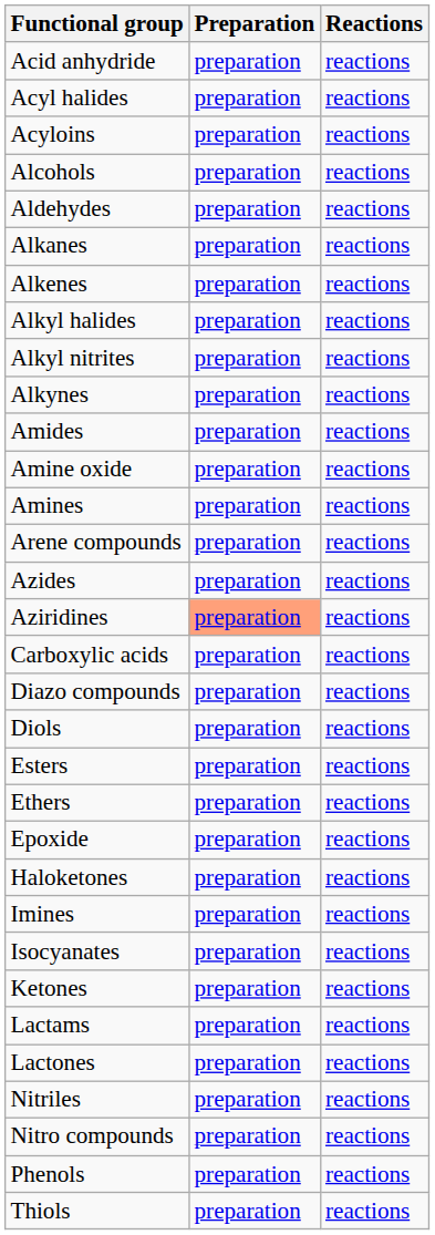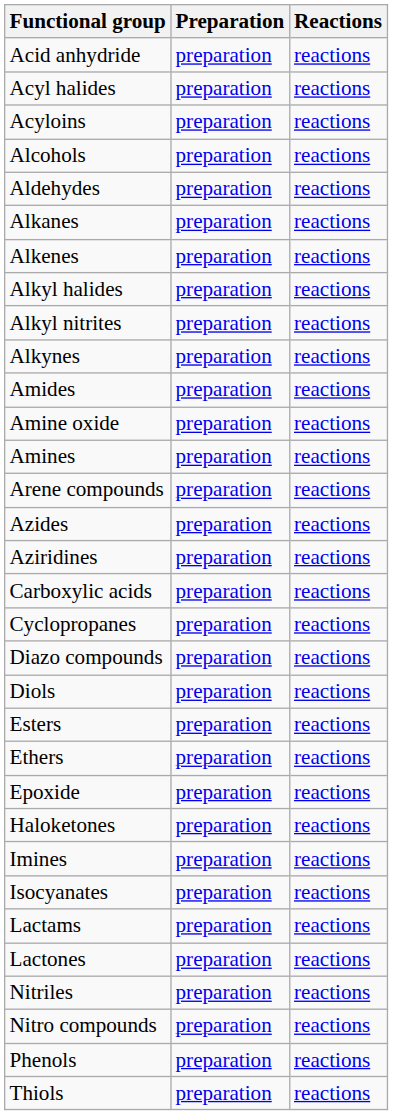 <table align="center" class="wikitable" style="margin: 0em 0em">
 <tr>
 <th>Functional group</th>
 <th>Preparation</th>
 <th>Reactions</th>
 </tr>
 <tr>
 <td>Acid anhydride</td>
 <td><a href='#'>preparation</a></td>
 <td><a href='#'>reactions</a></td>
 </tr>
 <tr>
 <td>Acyl halides</td>
 <td><a href='#'>preparation</a></td>
 <td><a href='#'>reactions</a></td>
 </tr>
 <tr>
 <td>Acyloins</td>
 <td><a href='#'>preparation</a></td>
 <td><a href='#'>reactions</a></td>
 </tr>
 <tr>
 <td>Alcohols</td>
 <td><a href='#'>preparation</a></td>
 <td><a href='#'>reactions</a></td>
 </tr>
 <tr>
 <td>Aldehydes</td>
 <td><a href='#'>preparation</a></td>
 <td><a href='#'>reactions</a></td>
 </tr>
 <tr>
 <td>Alkanes</td>
 <td><a href='#'>preparation</a></td>
 <td><a href='#'>reactions</a></td>
 </tr>
 <tr>
 <td>Alkenes</td>
 <td><a href='#'>preparation</a></td>
 <td><a href='#'>reactions</a></td>
 </tr>
 <tr>
 <td>Alkyl halides</td>
 <td><a href='#'>preparation</a></td>
 <td><a href='#'>reactions</a></td>
 </tr>
 <tr>
 <td>Alkyl nitrites</td>
 <td><a href='#'>preparation</a></td>
 <td><a href='#'>reactions</a></td>
 </tr>
 <tr>
 <td>Alkynes</td>
 <td><a href='#'>preparation</a></td>
 <td><a href='#'>reactions</a></td>
 </tr>
 <tr>
 <td>Amides</td>
 <td><a href='#'>preparation</a></td>
 <td><a href='#'>reactions</a></td>
 </tr>
 <tr>
 <td>Amine oxide</td>
 <td><a href='#'>preparation</a></td>
 <td><a href='#'>reactions</a></td>
 </tr>
 <tr>
 <td>Amines</td>
 <td><a href='#'>preparation</a></td>
 <td><a href='#'>reactions</a></td>
 </tr>
 <tr>
 <td>Arene compounds</td>
 <td><a href='#'>preparation</a></td>
 <td><a href='#'>reactions</a></td>
 </tr>
 <tr>
 <td>Azides</td>
 <td><a href='#'>preparation</a></td>
 <td><a href='#'>reactions</a></td>
 </tr>
 <tr>
 <td>Aziridines</td>
-<td style="background: lightsalmon;"><a href='#'>preparation</a></td>
+<td><a href='#'>preparation</a></td>
 <td><a href='#'>reactions</a></td>
 </tr>
 <tr>
 <td>Carboxylic acids</td>
+<td><a href='#'>preparation</a></td>
+<td><a href='#'>reactions</a></td>
+</tr>
+<tr>
+<td>Cyclopropanes</td>
 <td><a href='#'>preparation</a></td>
 <td><a href='#'>reactions</a></td>
 </tr>
 <tr>
 <td>Diazo compounds</td>
 <td><a href='#'>preparation</a></td>
 <td><a href='#'>reactions</a></td>
 </tr>
 <tr>
 <td>Diols</td>
 <td><a href='#'>preparation</a></td>
 <td><a href='#'>reactions</a></td>
 </tr>
 <tr>
 <td>Esters</td>
 <td><a href='#'>preparation</a></td>
 <td><a href='#'>reactions</a></td>
 </tr>
 <tr>
 <td>Ethers</td>
 <td><a href='#'>preparation</a></td>
 <td><a href='#'>reactions</a></td>
 </tr>
 <tr>
 <td>Epoxide</td>
 <td><a href='#'>preparation</a></td>
 <td><a href='#'>reactions</a></td>
 </tr>
 <tr>
 <td>Haloketones</td>
 <td><a href='#'>preparation</a></td>
 <td><a href='#'>reactions</a></td>
 </tr>
 <tr>
 <td>Imines</td>
 <td><a href='#'>preparation</a></td>
 <td><a href='#'>reactions</a></td>
 </tr>
 <tr>
 <td>Isocyanates</td>
 <td><a href='#'>preparation</a></td>
 <td><a href='#'>reactions</a></td>
 </tr>
 <tr>
-<td>Ketones</td>
-<td><a href='#'>preparation</a></td>
-<td><a href='#'>reactions</a></td>
-</tr>
-<tr>
 <td>Lactams</td>
 <td><a href='#'>preparation</a></td>
 <td><a href='#'>reactions</a></td>
 </tr>
 <tr>
 <td>Lactones</td>
 <td><a href='#'>preparation</a></td>
 <td><a href='#'>reactions</a></td>
 </tr>
 <tr>
 <td>Nitriles</td>
 <td><a href='#'>preparation</a></td>
 <td><a href='#'>reactions</a></td>
 </tr>
 <tr>
 <td>Nitro compounds</td>
 <td><a href='#'>preparation</a></td>
 <td><a href='#'>reactions</a></td>
 </tr>
 <tr>
 <td>Phenols</td>
 <td><a href='#'>preparation</a></td>
 <td><a href='#'>reactions</a></td>
 </tr>
 <tr>
 <td>Thiols</td>
 <td><a href='#'>preparation</a></td>
 <td><a href='#'>reactions</a></td>
 </tr>
 </table>
